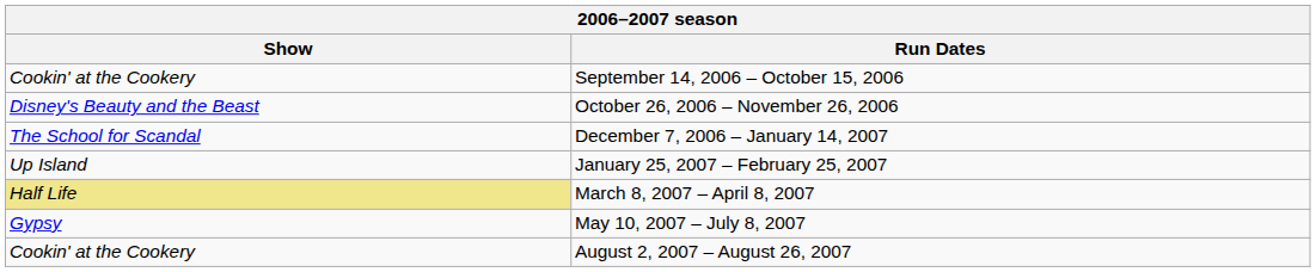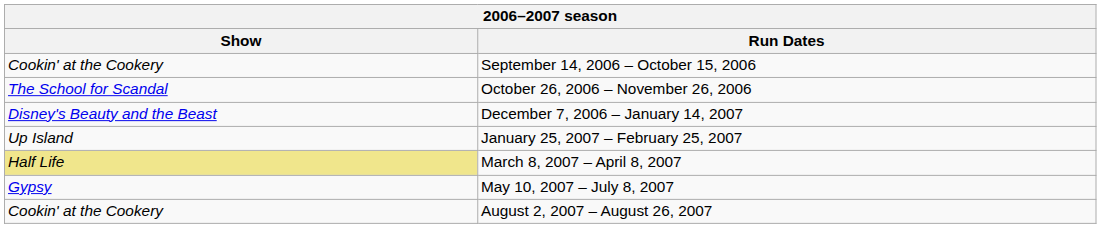 <table class="wikitable collapsible collapsed" width=90%>
 <tr>
 <th colspan=2>2006–2007 season</th>
 </tr>
 <tr>
 <th>Show</th>
 <th>Run Dates</th>
 </tr>
 <tr>
 <td><em>Cookin' at the Cookery</em></td>
 <td>September 14, 2006 – October 15, 2006</td>
 </tr>
 <tr>
-<td><em><a href='#'>Disney's Beauty and the Beast</a></em></td>
+<td><em><a href='#'>The School for Scandal</a></em></td>
 <td>October 26, 2006 – November 26, 2006</td>
 </tr>
 <tr>
-<td><em><a href='#'>The School for Scandal</a></em></td>
+<td><em><a href='#'>Disney's Beauty and the Beast</a></em></td>
 <td>December 7, 2006 – January 14, 2007</td>
 </tr>
 <tr>
 <td><em>Up Island</em></td>
 <td>January 25, 2007 – February 25, 2007</td>
 </tr>
 <tr>
 <td style="background: khaki;"><em>Half Life</em></td>
 <td>March 8, 2007 – April 8, 2007</td>
 </tr>
 <tr>
 <td><em><a href='#'>Gypsy</a></em></td>
 <td>May 10, 2007 – July 8, 2007</td>
 </tr>
 <tr>
 <td><em>Cookin' at the Cookery</em></td>
 <td>August 2, 2007 – August 26, 2007</td>
 </tr>
 </table>
